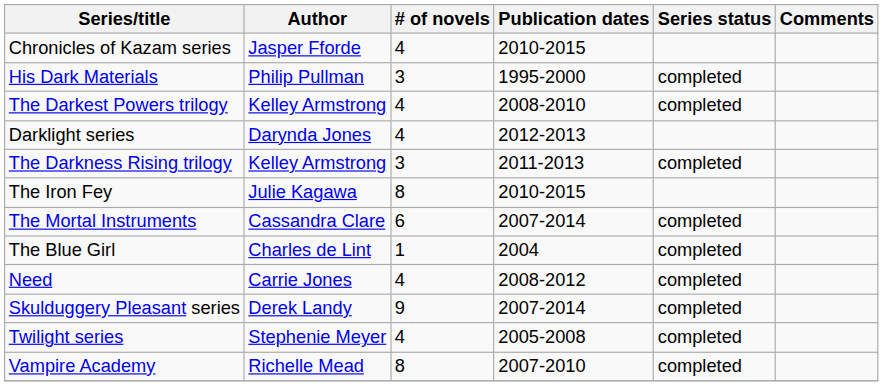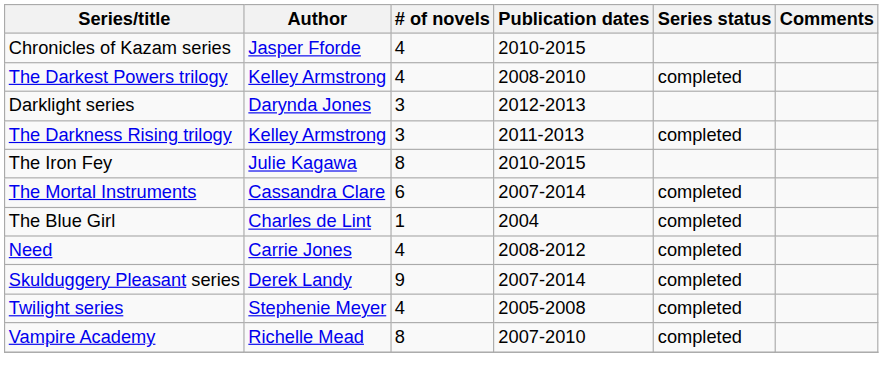 <table class="wikitable sortable nowraplinks">
 <tr>
 <th scope="col">Series/title</th>
 <th scope="col">Author</th>
 <th scope="col"># of novels</th>
 <th scope="col">Publication dates</th>
 <th scope="col">Series status</th>
 <th scope="col">Comments</th>
 </tr>
 <tr>
 <td>Chronicles of Kazam series</td>
 <td><a href='#'>Jasper Fforde</a></td>
 <td>4</td>
 <td>2010-2015</td>
 <td></td>
 <td></td>
 </tr>
 <tr>
-<td><a href='#'>His Dark Materials</a></td>
-<td><a href='#'>Philip Pullman</a></td>
-<td>3</td>
-<td>1995-2000</td>
-<td>completed</td>
-<td></td>
-</tr>
-<tr>
 <td><a href='#'>The Darkest Powers trilogy</a></td>
 <td><a href='#'>Kelley Armstrong</a></td>
 <td>4</td>
 <td>2008-2010</td>
 <td>completed</td>
 <td></td>
 </tr>
 <tr>
 <td>Darklight series</td>
 <td><a href='#'>Darynda Jones</a></td>
-<td>4</td>
+<td>3</td>
 <td>2012-2013</td>
 <td></td>
 <td></td>
 </tr>
 <tr>
 <td><a href='#'>The Darkness Rising trilogy</a></td>
 <td><a href='#'>Kelley Armstrong</a></td>
 <td>3</td>
 <td>2011-2013</td>
 <td>completed</td>
 <td></td>
 </tr>
 <tr>
 <td>The Iron Fey</td>
 <td><a href='#'>Julie Kagawa</a></td>
 <td>8</td>
 <td>2010-2015</td>
 <td></td>
 <td></td>
 </tr>
 <tr>
 <td><a href='#'>The Mortal Instruments</a></td>
 <td><a href='#'>Cassandra Clare</a></td>
 <td>6</td>
 <td>2007-2014</td>
 <td>completed</td>
 <td></td>
 </tr>
 <tr>
 <td>The Blue Girl</td>
 <td><a href='#'>Charles de Lint</a></td>
 <td>1</td>
 <td>2004</td>
 <td>completed</td>
 <td></td>
 </tr>
 <tr>
 <td><a href='#'>Need</a></td>
 <td><a href='#'>Carrie Jones</a></td>
 <td>4</td>
 <td>2008-2012</td>
 <td>completed</td>
 <td></td>
 </tr>
 <tr>
 <td><a href='#'>Skulduggery Pleasant</a> series</td>
 <td><a href='#'>Derek Landy</a></td>
 <td>9</td>
 <td>2007-2014</td>
 <td>completed</td>
 <td></td>
 </tr>
 <tr>
 <td><a href='#'>Twilight series</a></td>
 <td><a href='#'>Stephenie Meyer</a></td>
 <td>4</td>
 <td>2005-2008</td>
 <td>completed</td>
 <td></td>
 </tr>
 <tr>
 <td><a href='#'>Vampire Academy</a></td>
 <td><a href='#'>Richelle Mead</a></td>
 <td>8</td>
 <td>2007-2010</td>
 <td>completed</td>
 <td></td>
 </tr>
 <tr>
 </tr>
 </table>
